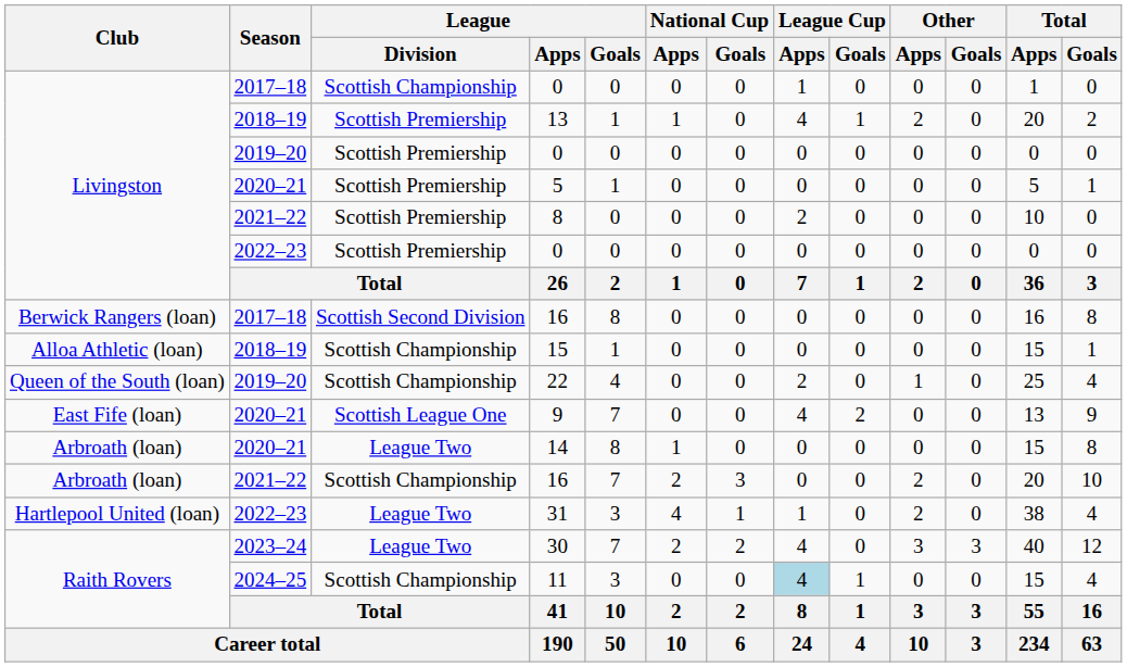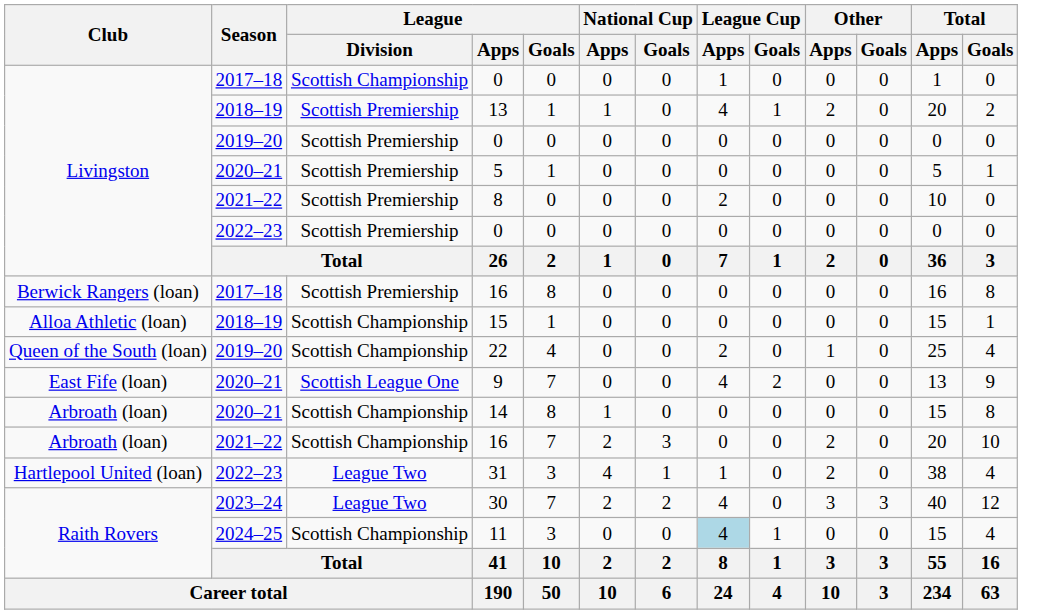 <table class="wikitable" style="text-align:center">
 <tr>
 <th rowspan="2">Club</th>
 <th rowspan="2">Season</th>
 <th colspan="3">League</th>
 <th colspan="2">National Cup</th>
 <th colspan="2">League Cup</th>
 <th colspan="2">Other</th>
 <th colspan="2">Total</th>
 </tr>
 <tr>
 <th>Division</th>
 <th>Apps</th>
 <th>Goals</th>
 <th>Apps</th>
 <th>Goals</th>
 <th>Apps</th>
 <th>Goals</th>
 <th>Apps</th>
 <th>Goals</th>
 <th>Apps</th>
 <th>Goals</th>
 </tr>
 <tr>
 <td rowspan="7"><a href='#'>Livingston</a></td>
 <td><a href='#'>2017–18</a></td>
 <td><a href='#'>Scottish Championship</a></td>
 <td>0</td>
 <td>0</td>
 <td>0</td>
 <td>0</td>
 <td>1</td>
 <td>0</td>
 <td>0</td>
 <td>0</td>
 <td>1</td>
 <td>0</td>
 </tr>
 <tr>
 <td><a href='#'>2018–19</a></td>
 <td><a href='#'>Scottish Premiership</a></td>
 <td>13</td>
 <td>1</td>
 <td>1</td>
 <td>0</td>
 <td>4</td>
 <td>1</td>
 <td>2</td>
 <td>0</td>
 <td>20</td>
 <td>2</td>
 </tr>
 <tr>
 <td><a href='#'>2019–20</a></td>
 <td>Scottish Premiership</td>
 <td>0</td>
 <td>0</td>
 <td>0</td>
 <td>0</td>
 <td>0</td>
 <td>0</td>
 <td>0</td>
 <td>0</td>
 <td>0</td>
 <td>0</td>
 </tr>
 <tr>
 <td><a href='#'>2020–21</a></td>
 <td>Scottish Premiership</td>
 <td>5</td>
 <td>1</td>
 <td>0</td>
 <td>0</td>
 <td>0</td>
 <td>0</td>
 <td>0</td>
 <td>0</td>
 <td>5</td>
 <td>1</td>
 </tr>
 <tr>
 <td><a href='#'>2021–22</a></td>
 <td>Scottish Premiership</td>
 <td>8</td>
 <td>0</td>
 <td>0</td>
 <td>0</td>
 <td>2</td>
 <td>0</td>
 <td>0</td>
 <td>0</td>
 <td>10</td>
 <td>0</td>
 </tr>
 <tr>
 <td><a href='#'>2022–23</a></td>
 <td>Scottish Premiership</td>
 <td>0</td>
 <td>0</td>
 <td>0</td>
 <td>0</td>
 <td>0</td>
 <td>0</td>
 <td>0</td>
 <td>0</td>
 <td>0</td>
 <td>0</td>
 </tr>
 <tr>
 <th colspan="2">Total</th>
 <th>26</th>
 <th>2</th>
 <th>1</th>
 <th>0</th>
 <th>7</th>
 <th>1</th>
 <th>2</th>
 <th>0</th>
 <th>36</th>
 <th>3</th>
 </tr>
 <tr>
 <td><a href='#'>Berwick Rangers</a> (loan)</td>
 <td><a href='#'>2017–18</a></td>
-<td><a href='#'>Scottish Second Division</a></td>
+<td>Scottish Premiership</td>
 <td>16</td>
 <td>8</td>
 <td>0</td>
 <td>0</td>
 <td>0</td>
 <td>0</td>
 <td>0</td>
 <td>0</td>
 <td>16</td>
 <td>8</td>
 </tr>
 <tr>
 <td><a href='#'>Alloa Athletic</a> (loan)</td>
 <td><a href='#'>2018–19</a></td>
 <td>Scottish Championship</td>
 <td>15</td>
 <td>1</td>
 <td>0</td>
 <td>0</td>
 <td>0</td>
 <td>0</td>
 <td>0</td>
 <td>0</td>
 <td>15</td>
 <td>1</td>
 </tr>
 <tr>
 <td><a href='#'>Queen of the South</a> (loan)</td>
 <td><a href='#'>2019–20</a></td>
 <td>Scottish Championship</td>
 <td>22</td>
 <td>4</td>
 <td>0</td>
 <td>0</td>
 <td>2</td>
 <td>0</td>
 <td>1</td>
 <td>0</td>
 <td>25</td>
 <td>4</td>
 </tr>
 <tr>
 <td><a href='#'>East Fife</a> (loan)</td>
 <td><a href='#'>2020–21</a></td>
 <td><a href='#'>Scottish League One</a></td>
 <td>9</td>
 <td>7</td>
 <td>0</td>
 <td>0</td>
 <td>4</td>
 <td>2</td>
 <td>0</td>
 <td>0</td>
 <td>13</td>
 <td>9</td>
 </tr>
 <tr>
 <td><a href='#'>Arbroath</a> (loan)</td>
 <td><a href='#'>2020–21</a></td>
-<td><a href='#'>League Two</a></td>
+<td>Scottish Championship</td>
 <td>14</td>
 <td>8</td>
 <td>1</td>
 <td>0</td>
 <td>0</td>
 <td>0</td>
 <td>0</td>
 <td>0</td>
 <td>15</td>
 <td>8</td>
 </tr>
 <tr>
 <td><a href='#'>Arbroath</a> (loan)</td>
 <td><a href='#'>2021–22</a></td>
 <td>Scottish Championship</td>
 <td>16</td>
 <td>7</td>
 <td>2</td>
 <td>3</td>
 <td>0</td>
 <td>0</td>
 <td>2</td>
 <td>0</td>
 <td>20</td>
 <td>10</td>
 </tr>
 <tr>
 <td><a href='#'>Hartlepool United</a> (loan)</td>
 <td><a href='#'>2022–23</a></td>
 <td><a href='#'>League Two</a></td>
 <td>31</td>
 <td>3</td>
 <td>4</td>
 <td>1</td>
 <td>1</td>
 <td>0</td>
 <td>2</td>
 <td>0</td>
 <td>38</td>
 <td>4</td>
 </tr>
 <tr>
 <td rowspan="3"><a href='#'>Raith Rovers</a></td>
 <td><a href='#'>2023–24</a></td>
 <td><a href='#'>League Two</a></td>
 <td>30</td>
 <td>7</td>
 <td>2</td>
 <td>2</td>
 <td>4</td>
 <td>0</td>
 <td>3</td>
 <td>3</td>
 <td>40</td>
 <td>12</td>
 </tr>
 <tr>
 <td><a href='#'>2024–25</a></td>
 <td>Scottish Championship</td>
 <td>11</td>
 <td>3</td>
 <td>0</td>
 <td>0</td>
 <td style="background: lightblue;">4</td>
 <td>1</td>
 <td>0</td>
 <td>0</td>
 <td>15</td>
 <td>4</td>
 </tr>
 <tr>
 <th colspan="2">Total</th>
 <th>41</th>
 <th>10</th>
 <th>2</th>
 <th>2</th>
 <th>8</th>
 <th>1</th>
 <th>3</th>
 <th>3</th>
 <th>55</th>
 <th>16</th>
 </tr>
 <tr>
 <th colspan="3">Career total</th>
 <th>190</th>
 <th>50</th>
 <th>10</th>
 <th>6</th>
 <th>24</th>
 <th>4</th>
 <th>10</th>
 <th>3</th>
 <th>234</th>
 <th>63</th>
 </tr>
 </table>
